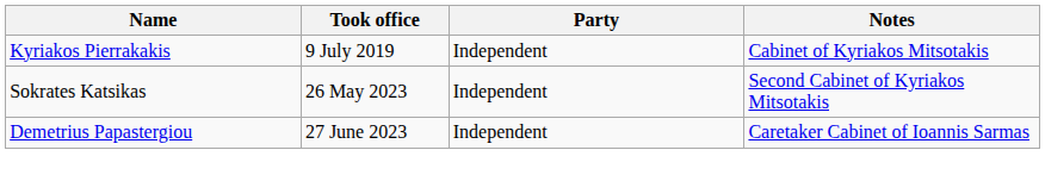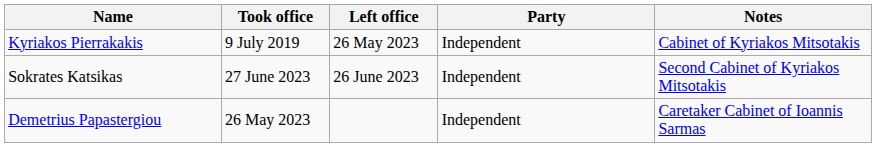 <table class="wikitable">
 <tr>
 <th width="20%">Name</th>
 <th width="10%">Took office</th>
+<th width="10%">Left office</th>
 <th width="20%">Party</th>
 <th width="20%">Notes</th>
 </tr>
 <tr>
 <td><a href='#'>Kyriakos Pierrakakis</a></td>
 <td>9 July 2019</td>
+<td>26 Μay 2023</td>
 <td>Independent</td>
 <td><a href='#'>Cabinet of Kyriakos Mitsotakis</a></td>
 </tr>
 <tr>
 <td>Sokrates Katsikas</td>
-<td>26 May 2023</td>
+<td>27 June 2023</td>
+<td>26 June 2023</td>
 <td>Independent</td>
 <td><a href='#'>Second Cabinet of Kyriakos Mitsotakis</a></td>
 </tr>
 <tr>
 <td><a href='#'>Demetrius Papastergiou</a></td>
-<td>27 June 2023</td>
+<td>26 May 2023</td>
+<td></td>
 <td>Independent</td>
 <td><a href='#'>Caretaker Cabinet of Ioannis Sarmas</a></td>
 </tr>
 </table>
